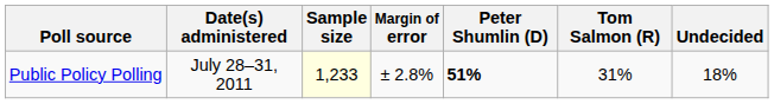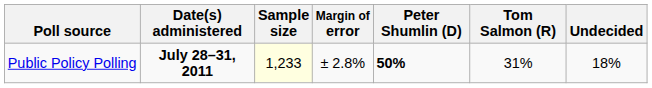 <table class="wikitable">
 <tr valign= bottom>
 <th>Poll source</th>
 <th style="width:120px;">Date(s)<br>administered</th>
 <th class=small>Sample<br>size</th>
 <th><small>Margin of</small><br>error</th>
 <th style="width:100px;">Peter<br>Shumlin (D)</th>
 <th style="width:100px;">Tom<br>Salmon (R)</th>
 <th>Undecided</th>
 </tr>
 <tr>
 <td><a href='#'>Public Policy Polling</a></td>
-<td align=center>July 28–31, 2011</td>
+<td align=center><strong>July 28–31, 2011</strong></td>
 <td align=center style="background: lightyellow;">1,233</td>
 <td align=center>± 2.8%</td>
-<td><strong>51%</strong></td>
+<td><strong>50%</strong></td>
 <td align=center>31%</td>
 <td align=center>18%</td>
 </tr>
 </table>
